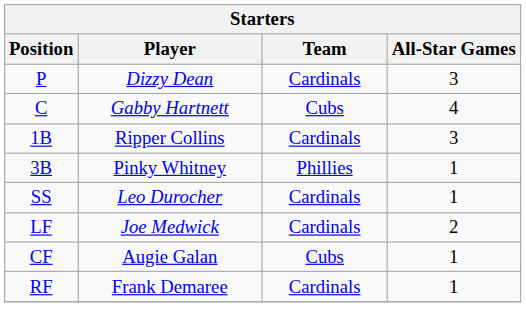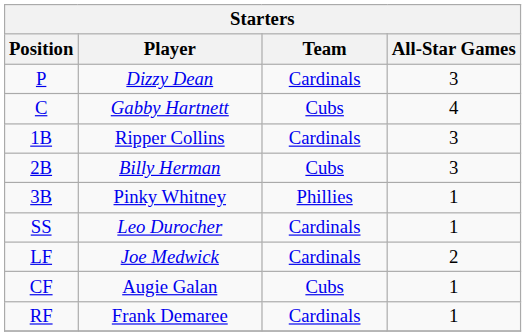 <table class="wikitable" style="font-size: 100%; text-align:right;">
 <tr>
 <th colspan="4">Starters</th>
 </tr>
 <tr>
 <th>Position</th>
 <th width="150">Player</th>
 <th width="100">Team</th>
 <th>All-Star Games</th>
 </tr>
 <tr>
 <td align="center"><a href='#'>P</a></td>
 <td align="center"><em><a href='#'>Dizzy Dean</a></em></td>
 <td align="center"><a href='#'>Cardinals</a></td>
 <td align="center">3</td>
 </tr>
 <tr>
 <td align="center"><a href='#'>C</a></td>
 <td align="center"><em><a href='#'>Gabby Hartnett</a></em></td>
 <td align="center"><a href='#'>Cubs</a></td>
 <td align="center">4</td>
 </tr>
 <tr>
 <td align="center"><a href='#'>1B</a></td>
 <td align="center"><a href='#'>Ripper Collins</a></td>
 <td align="center"><a href='#'>Cardinals</a></td>
+<td align="center">3</td>
+</tr>
+<tr>
+<td align="center"><a href='#'>2B</a></td>
+<td align="center"><em><a href='#'>Billy Herman</a></em></td>
+<td align="center"><a href='#'>Cubs</a></td>
 <td align="center">3</td>
 </tr>
 <tr>
 <td align="center"><a href='#'>3B</a></td>
 <td align="center"><a href='#'>Pinky Whitney</a></td>
 <td align="center"><a href='#'>Phillies</a></td>
 <td align="center">1</td>
 </tr>
 <tr>
 <td align="center"><a href='#'>SS</a></td>
 <td align="center"><em><a href='#'>Leo Durocher</a></em></td>
 <td align="center"><a href='#'>Cardinals</a></td>
 <td align="center">1</td>
 </tr>
 <tr>
 <td align="center"><a href='#'>LF</a></td>
 <td align="center"><em><a href='#'>Joe Medwick</a></em></td>
 <td align="center"><a href='#'>Cardinals</a></td>
 <td align="center">2</td>
 </tr>
 <tr>
 <td align="center"><a href='#'>CF</a></td>
 <td align="center"><a href='#'>Augie Galan</a></td>
 <td align="center"><a href='#'>Cubs</a></td>
 <td align="center">1</td>
 </tr>
 <tr>
 <td align="center"><a href='#'>RF</a></td>
 <td align="center"><a href='#'>Frank Demaree</a></td>
 <td align="center"><a href='#'>Cardinals</a></td>
 <td align="center">1</td>
 </tr>
 <tr>
 </tr>
 </table>
